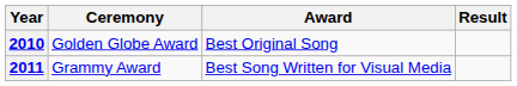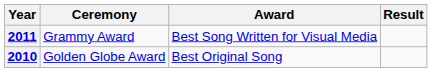 <table class="wikitable">
 <tr>
 <th scope="col">Year</th>
 <th>Ceremony</th>
 <th>Award</th>
 <th>Result</th>
 </tr>
 <tr>
+<th scope="row"><a href='#'>2011</a></th>
+<td><a href='#'>Grammy Award</a></td>
+<td><a href='#'>Best Song Written for Visual Media</a></td>
+<td></td>
+</tr>
+<tr>
 <th scope="row"><a href='#'>2010</a></th>
 <td><a href='#'>Golden Globe Award</a></td>
 <td><a href='#'>Best Original Song</a></td>
 <td></td>
 </tr>
-<tr>
-<th scope="row"><a href='#'>2011</a></th>
-<td><a href='#'>Grammy Award</a></td>
-<td><a href='#'>Best Song Written for Visual Media</a></td>
-<td></td>
-</tr>
 </table>
